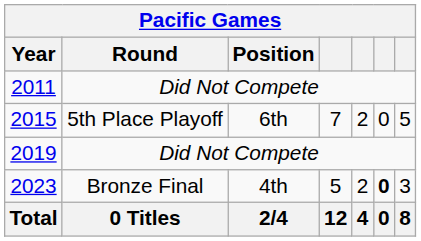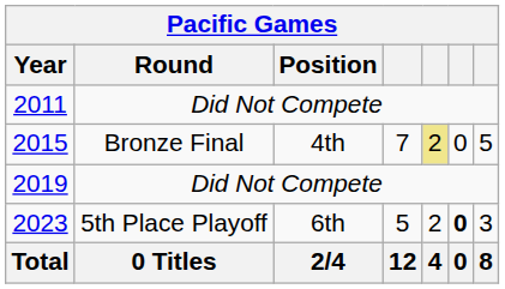 <table class="wikitable" style="text-align: center;">
 <tr>
 <th colspan="7"><a href='#'>Pacific Games</a></th>
 </tr>
 <tr>
 <th>Year</th>
 <th>Round</th>
 <th>Position</th>
 <th></th>
 <th></th>
 <th></th>
 <th></th>
 </tr>
 <tr>
 <td> <a href='#'>2011</a></td>
 <td colspan="6"><em>Did Not Compete</em></td>
 </tr>
 <tr>
 <td> <a href='#'>2015</a></td>
-<td>5th Place Playoff</td>
-<td>6th</td>
+<td>Bronze Final</td>
+<td>4th</td>
 <td>7</td>
-<td>2</td>
+<td style="background: khaki;">2</td>
 <td>0</td>
 <td>5</td>
 </tr>
 <tr>
 <td> <a href='#'>2019</a></td>
 <td colspan="6"><em>Did Not Compete</em></td>
 </tr>
 <tr>
 <td> <a href='#'>2023</a></td>
-<td>Bronze Final</td>
-<td>4th</td>
+<td>5th Place Playoff</td>
+<td>6th</td>
 <td>5</td>
 <td>2</td>
 <td><strong>0</strong></td>
 <td>3</td>
 </tr>
 <tr>
 <th>Total</th>
 <th>0 Titles</th>
 <th>2/4</th>
 <th>12</th>
 <th>4</th>
 <th>0</th>
 <th>8</th>
 </tr>
 </table>
